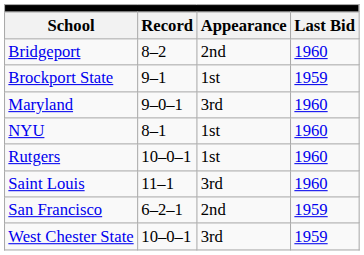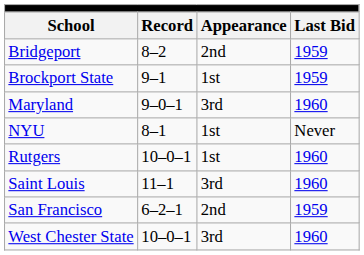 <table class="wikitable">
 <tr>
 <th colspan="5" style="background:#000000"></th>
 </tr>
 <tr>
 <th>School</th>
 <th>Record</th>
 <th>Appearance</th>
 <th>Last Bid</th>
 </tr>
 <tr>
 <td><a href='#'>Bridgeport</a></td>
 <td>8–2</td>
 <td>2nd</td>
-<td><a href='#'>1960</a></td>
+<td><a href='#'>1959</a></td>
 </tr>
 <tr>
 <td><a href='#'>Brockport State</a></td>
 <td>9–1</td>
 <td>1st</td>
 <td><a href='#'>1959</a></td>
 </tr>
 <tr>
 <td><a href='#'>Maryland</a></td>
 <td>9–0–1</td>
 <td>3rd</td>
 <td><a href='#'>1960</a></td>
 </tr>
 <tr>
 <td><a href='#'>NYU</a></td>
 <td>8–1</td>
 <td>1st</td>
-<td><a href='#'>1960</a></td>
+<td>Never</td>
 </tr>
 <tr>
 <td><a href='#'>Rutgers</a></td>
 <td>10–0–1</td>
 <td>1st</td>
 <td><a href='#'>1960</a></td>
 </tr>
 <tr>
 <td><a href='#'>Saint Louis</a></td>
 <td>11–1</td>
 <td>3rd</td>
 <td><a href='#'>1960</a></td>
 </tr>
 <tr>
 <td><a href='#'>San Francisco</a></td>
 <td>6–2–1</td>
 <td>2nd</td>
 <td><a href='#'>1959</a></td>
 </tr>
 <tr>
 <td><a href='#'>West Chester State</a></td>
 <td>10–0–1</td>
 <td>3rd</td>
-<td><a href='#'>1959</a></td>
+<td><a href='#'>1960</a></td>
 </tr>
 </table>
